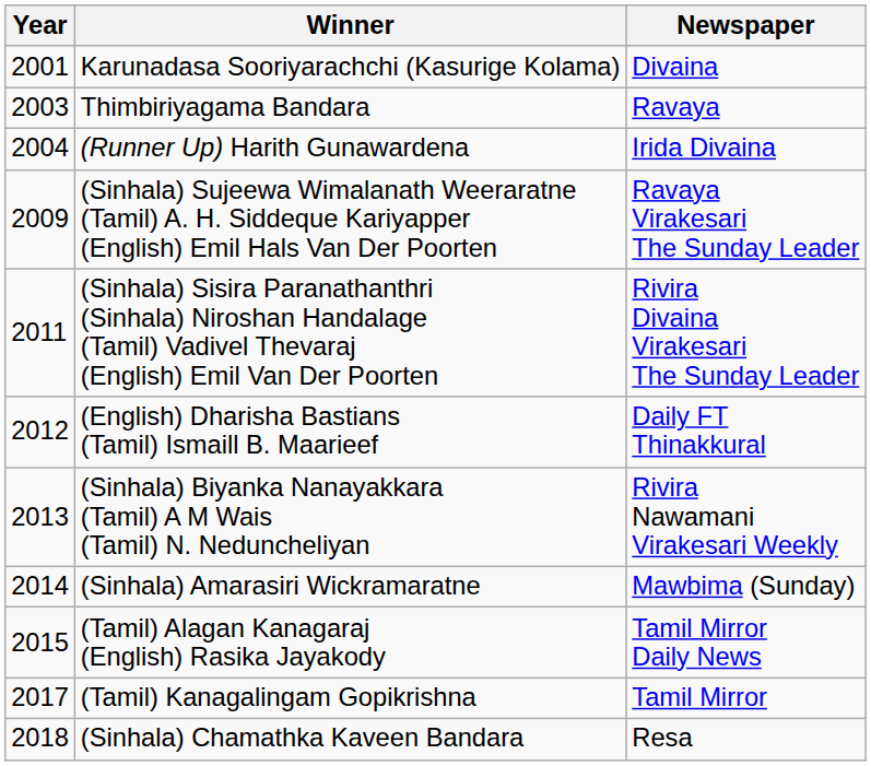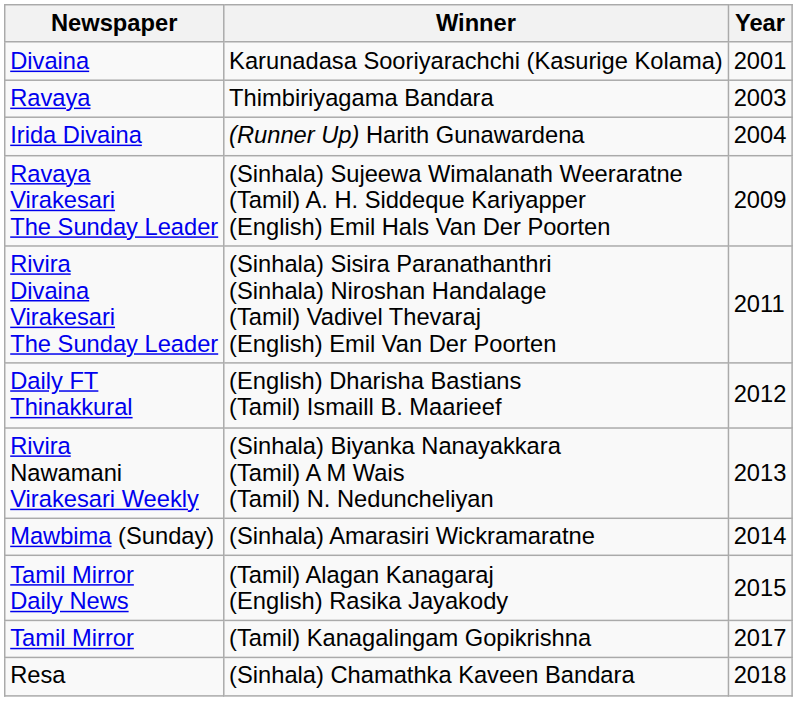 <table class="wikitable sortable mw-collapsible mw-collapsed">
 <tr>
+<th>Newspaper</th>
+<th>Winner</th>
 <th>Year</th>
-<th>Winner</th>
-<th>Newspaper</th>
 </tr>
 <tr>
+<td><a href='#'>Divaina</a></td>
+<td>Karunadasa Sooriyarachchi (Kasurige Kolama)</td>
 <td>2001</td>
-<td>Karunadasa Sooriyarachchi (Kasurige Kolama)</td>
-<td><a href='#'>Divaina</a></td>
 </tr>
 <tr>
+<td><a href='#'>Ravaya</a></td>
+<td>Thimbiriyagama Bandara</td>
 <td>2003</td>
-<td>Thimbiriyagama Bandara</td>
-<td><a href='#'>Ravaya</a></td>
 </tr>
 <tr>
+<td><a href='#'>Irida Divaina</a></td>
+<td><em>(Runner Up)</em> Harith Gunawardena</td>
 <td>2004</td>
-<td><em>(Runner Up)</em> Harith Gunawardena</td>
-<td><a href='#'>Irida Divaina</a></td>
 </tr>
 <tr>
+<td><a href='#'>Ravaya</a><br><a href='#'>Virakesari</a><br><a href='#'>The Sunday Leader</a></td>
+<td>(Sinhala) Sujeewa Wimalanath Weeraratne<br>(Tamil) A. H. Siddeque Kariyapper<br>(English) Emil Hals Van Der Poorten</td>
 <td>2009</td>
-<td>(Sinhala) Sujeewa Wimalanath Weeraratne<br>(Tamil) A. H. Siddeque Kariyapper<br>(English) Emil Hals Van Der Poorten</td>
-<td><a href='#'>Ravaya</a><br><a href='#'>Virakesari</a><br><a href='#'>The Sunday Leader</a></td>
 </tr>
 <tr>
+<td><a href='#'>Rivira</a><br><a href='#'>Divaina</a><br><a href='#'>Virakesari</a><br><a href='#'>The Sunday Leader</a></td>
+<td>(Sinhala) Sisira Paranathanthri<br>(Sinhala) Niroshan Handalage<br>(Tamil) Vadivel Thevaraj<br>(English) Emil Van Der Poorten</td>
 <td>2011</td>
-<td>(Sinhala) Sisira Paranathanthri<br>(Sinhala) Niroshan Handalage<br>(Tamil) Vadivel Thevaraj<br>(English) Emil Van Der Poorten</td>
-<td><a href='#'>Rivira</a><br><a href='#'>Divaina</a><br><a href='#'>Virakesari</a><br><a href='#'>The Sunday Leader</a></td>
 </tr>
 <tr>
+<td><a href='#'>Daily FT</a><br><a href='#'>Thinakkural</a></td>
+<td>(English) Dharisha Bastians<br>(Tamil) Ismaill B. Maarieef</td>
 <td>2012</td>
-<td>(English) Dharisha Bastians<br>(Tamil) Ismaill B. Maarieef</td>
-<td><a href='#'>Daily FT</a><br><a href='#'>Thinakkural</a></td>
 </tr>
 <tr>
+<td><a href='#'>Rivira</a><br>Nawamani<br><a href='#'>Virakesari Weekly</a></td>
+<td>(Sinhala) Biyanka Nanayakkara<br>(Tamil) A M Wais<br>(Tamil) N. Neduncheliyan</td>
 <td>2013</td>
-<td>(Sinhala) Biyanka Nanayakkara<br>(Tamil) A M Wais<br>(Tamil) N. Neduncheliyan</td>
-<td><a href='#'>Rivira</a><br>Nawamani<br><a href='#'>Virakesari Weekly</a></td>
 </tr>
 <tr>
+<td><a href='#'>Mawbima</a> (Sunday)</td>
+<td>(Sinhala) Amarasiri Wickramaratne</td>
 <td>2014</td>
-<td>(Sinhala) Amarasiri Wickramaratne</td>
-<td><a href='#'>Mawbima</a> (Sunday)</td>
 </tr>
 <tr>
+<td><a href='#'>Tamil Mirror</a><br><a href='#'>Daily News</a></td>
+<td>(Tamil) Alagan Kanagaraj<br>(English) Rasika Jayakody</td>
 <td>2015</td>
-<td>(Tamil) Alagan Kanagaraj<br>(English) Rasika Jayakody</td>
-<td><a href='#'>Tamil Mirror</a><br><a href='#'>Daily News</a></td>
 </tr>
 <tr>
+<td><a href='#'>Tamil Mirror</a></td>
+<td>(Tamil) Kanagalingam Gopikrishna</td>
 <td>2017</td>
-<td>(Tamil) Kanagalingam Gopikrishna</td>
-<td><a href='#'>Tamil Mirror</a></td>
 </tr>
 <tr>
+<td>Resa</td>
+<td>(Sinhala) Chamathka Kaveen Bandara</td>
 <td>2018</td>
-<td>(Sinhala) Chamathka Kaveen Bandara</td>
-<td>Resa</td>
 </tr>
 </table>
